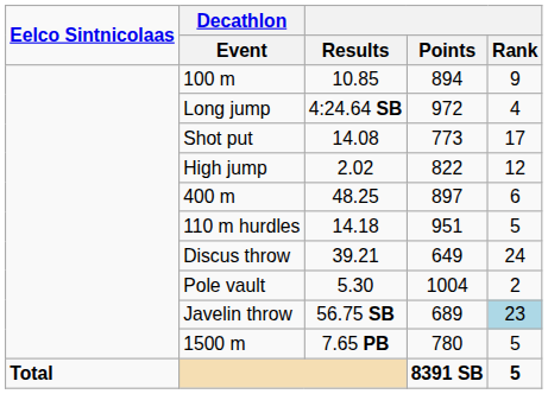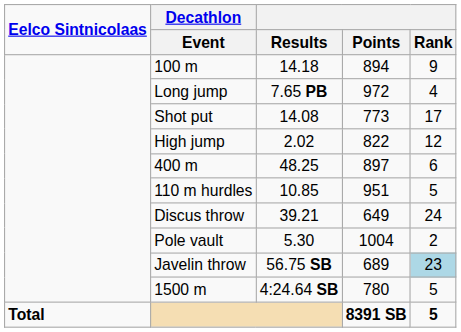 <table class=wikitable style="font-size:90%;">
 <tr>
 <td rowspan="2"><strong><a href='#'>Eelco Sintnicolaas</a></strong></td>
 <th><a href='#'>Decathlon</a></th>
 <th colspan="3"></th>
 </tr>
 <tr>
 <th>Event</th>
 <th>Results</th>
 <th>Points</th>
 <th>Rank</th>
 </tr>
 <tr style="border-top: single;">
 <td rowspan="10"></td>
 <td>100 m</td>
-<td align=center>10.85</td>
+<td align=center>14.18</td>
 <td align=center>894</td>
 <td align=center>9</td>
 </tr>
 <tr>
 <td>Long jump</td>
-<td align=center>4:24.64 <strong>SB</strong></td>
+<td align=center>7.65 <strong>PB</strong></td>
 <td align=center>972</td>
 <td align=center>4</td>
 </tr>
 <tr>
 <td>Shot put</td>
 <td align=center>14.08</td>
 <td align=center>773</td>
 <td align=center>17</td>
 </tr>
 <tr>
 <td>High jump</td>
 <td align=center>2.02</td>
 <td align=center>822</td>
 <td align=center>12</td>
 </tr>
 <tr>
 <td>400 m</td>
 <td align=center>48.25</td>
 <td align=center>897</td>
 <td align=center>6</td>
 </tr>
 <tr>
 <td>110 m hurdles</td>
-<td align=center>14.18</td>
+<td align=center>10.85</td>
 <td align=center>951</td>
 <td align=center>5</td>
 </tr>
 <tr>
 <td>Discus throw</td>
 <td align=center>39.21</td>
 <td align=center>649</td>
 <td align=center>24</td>
 </tr>
 <tr>
 <td>Pole vault</td>
 <td align=center>5.30</td>
 <td align=center>1004</td>
 <td align=center>2</td>
 </tr>
 <tr>
 <td>Javelin throw</td>
 <td align=center>56.75 <strong>SB</strong></td>
 <td align=center>689</td>
 <td align=center style="background: lightblue;">23</td>
 </tr>
 <tr>
 <td>1500 m</td>
-<td align=center>7.65 <strong>PB</strong></td>
+<td align=center>4:24.64 <strong>SB</strong></td>
 <td align=center>780</td>
 <td align=center>5</td>
 </tr>
 <tr style="border-top: single;">
 <td><strong>Total</strong></td>
 <td colspan="2" style="background:wheat;"></td>
 <td align="center"><strong>8391</strong> <strong>SB</strong></td>
 <td align="center"><strong>5</strong></td>
 </tr>
 </table>
